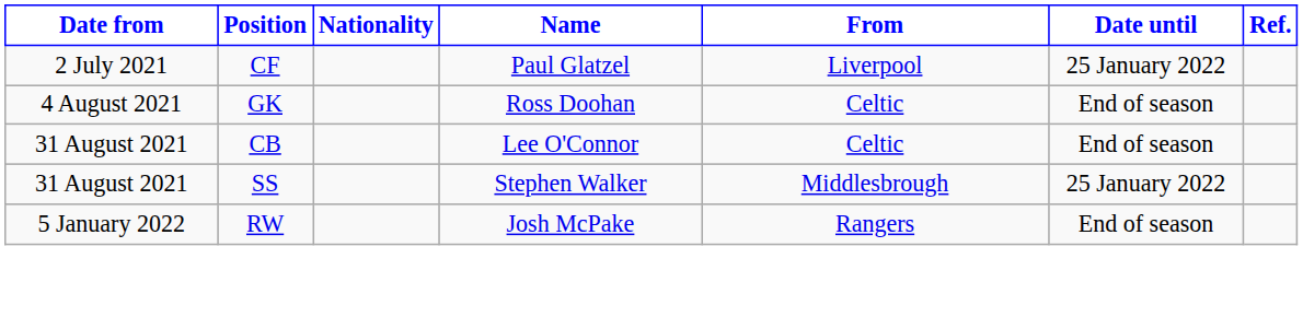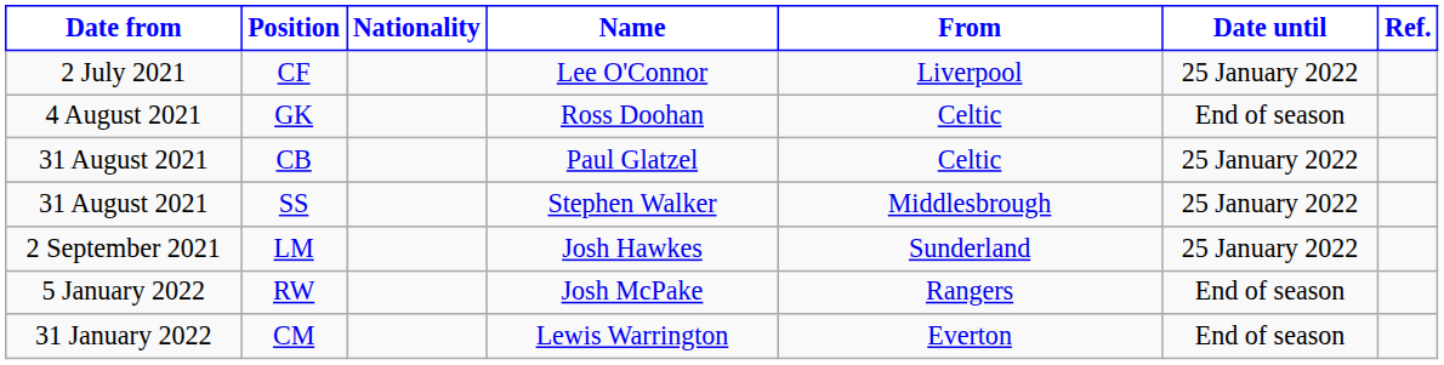 <table class="wikitable"  style="text-align:center; font-size:90%; ">
 <tr>
 <th style="background:white; color:blue; border: 1px solid blue; width:120px;">Date from</th>
 <th style="background:white; color:blue; border: 1px solid blue; width:50px;">Position</th>
 <th style="background:white; color:blue; border: 1px solid blue; width:50px;">Nationality</th>
 <th style="background:white; color:blue; border: 1px solid blue; width:150px;">Name</th>
 <th style="background:white; color:blue; border: 1px solid blue; width:200px;">From</th>
 <th style="background:white; color:blue; border: 1px solid blue; width:110px;">Date until</th>
 <th style="background:white; color:blue; border: 1px solid blue; width:25px;">Ref.</th>
 </tr>
 <tr>
 <td>2 July 2021</td>
 <td><a href='#'>CF</a></td>
 <td></td>
-<td><a href='#'>Paul Glatzel</a></td>
+<td><a href='#'>Lee O'Connor</a></td>
 <td> <a href='#'>Liverpool</a></td>
 <td>25 January 2022</td>
 <td></td>
 </tr>
 <tr>
 <td>4 August 2021</td>
 <td><a href='#'>GK</a></td>
 <td></td>
 <td><a href='#'>Ross Doohan</a></td>
 <td> <a href='#'>Celtic</a></td>
 <td>End of season</td>
 <td></td>
 </tr>
 <tr>
 <td>31 August 2021</td>
 <td><a href='#'>CB</a></td>
 <td></td>
-<td><a href='#'>Lee O'Connor</a></td>
+<td><a href='#'>Paul Glatzel</a></td>
 <td> <a href='#'>Celtic</a></td>
-<td>End of season</td>
+<td>25 January 2022</td>
 <td></td>
 </tr>
 <tr>
 <td>31 August 2021</td>
 <td><a href='#'>SS</a></td>
 <td></td>
 <td><a href='#'>Stephen Walker</a></td>
 <td> <a href='#'>Middlesbrough</a></td>
 <td>25 January 2022</td>
 <td></td>
 </tr>
 <tr>
+<td>2 September 2021</td>
+<td><a href='#'>LM</a></td>
+<td></td>
+<td><a href='#'>Josh Hawkes</a></td>
+<td> <a href='#'>Sunderland</a></td>
+<td>25 January 2022</td>
+<td></td>
+</tr>
+<tr>
 <td>5 January 2022</td>
 <td><a href='#'>RW</a></td>
 <td></td>
 <td><a href='#'>Josh McPake</a></td>
 <td> <a href='#'>Rangers</a></td>
 <td>End of season</td>
 <td></td>
 </tr>
+<tr>
+<td>31 January 2022</td>
+<td><a href='#'>CM</a></td>
+<td></td>
+<td><a href='#'>Lewis Warrington</a></td>
+<td> <a href='#'>Everton</a></td>
+<td>End of season</td>
+<td></td>
+</tr>
 </table>
